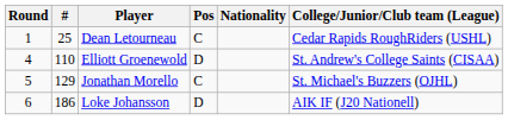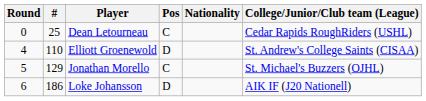 <table class="wikitable">
 <tr>
 <th>Round</th>
 <th>#</th>
 <th>Player</th>
 <th>Pos</th>
 <th>Nationality</th>
 <th>College/Junior/Club team (League)</th>
 </tr>
 <tr>
-<td style="text-align:center;">1</td>
+<td style="text-align:center;">0</td>
 <td style="text-align:center;">25</td>
 <td><a href='#'>Dean Letourneau</a></td>
 <td>C</td>
 <td></td>
 <td><a href='#'>Cedar Rapids RoughRiders</a> (<a href='#'>USHL</a>)</td>
 </tr>
 <tr>
 <td style="text-align:center;">4</td>
 <td style="text-align:center;">110</td>
 <td><a href='#'>Elliott Groenewold</a></td>
 <td>D</td>
 <td></td>
 <td><a href='#'>St. Andrew's College Saints</a> (<a href='#'>CISAA</a>)</td>
 </tr>
 <tr>
 <td style="text-align:center;">5</td>
 <td style="text-align:center;">129</td>
 <td><a href='#'>Jonathan Morello</a></td>
 <td>C</td>
 <td></td>
 <td><a href='#'>St. Michael's Buzzers</a> (<a href='#'>OJHL</a>)</td>
 </tr>
 <tr>
 <td style="text-align:center;">6</td>
 <td style="text-align:center;">186</td>
 <td><a href='#'>Loke Johansson</a></td>
 <td>D</td>
 <td></td>
 <td><a href='#'>AIK IF</a> (<a href='#'>J20 Nationell</a>)</td>
 </tr>
 </table>
